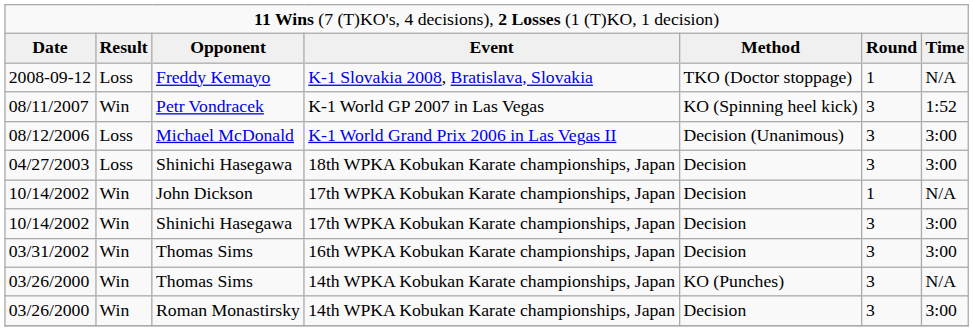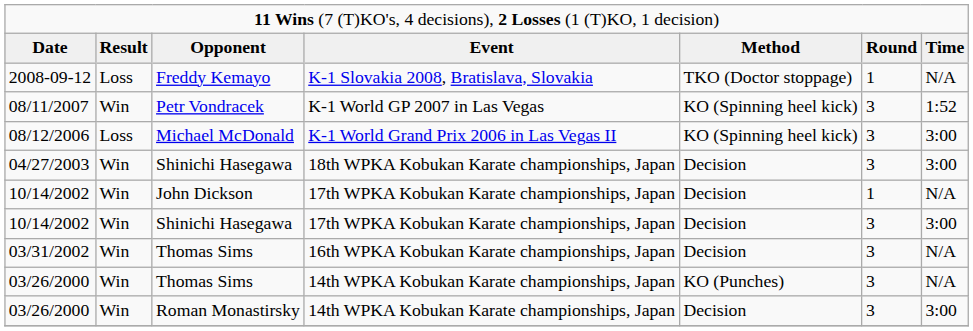 <table class="wikitable" style="margin:0.5em auto; font-size:85%">
 <tr>
 <td style="text-align: center" colspan=8><strong>11 Wins</strong> (7 (T)KO's, 4 decisions), <strong>2 Losses</strong> (1 (T)KO, 1 decision)</td>
 </tr>
 <tr>
 <td align="center" style="border-style: none none solid solid; background: #f0f0f0"><strong>Date</strong></td>
 <td align="center" style="border-style: none none solid solid; background: #f0f0f0"><strong>Result</strong></td>
 <td align="center" style="border-style: none none solid solid; background: #f0f0f0"><strong>Opponent</strong></td>
 <td align="center" style="border-style: none none solid solid; background: #f0f0f0"><strong>Event</strong></td>
 <td align="center" style="border-style: none none solid solid; background: #f0f0f0"><strong>Method</strong></td>
 <td align="center" style="border-style: none none solid solid; background: #f0f0f0"><strong>Round</strong></td>
 <td align="center" style="border-style: none none solid solid; background: #f0f0f0"><strong>Time</strong></td>
 </tr>
 <tr>
 <td>2008-09-12</td>
 <td>Loss</td>
 <td> <a href='#'>Freddy Kemayo</a></td>
 <td><a href='#'>K-1 Slovakia 2008</a>, <a href='#'>Bratislava, Slovakia</a></td>
 <td>TKO (Doctor stoppage)</td>
 <td>1</td>
 <td>N/A</td>
 </tr>
 <tr>
 <td>08/11/2007</td>
 <td>Win</td>
 <td> <a href='#'>Petr Vondracek</a></td>
 <td>K-1 World GP 2007 in Las Vegas</td>
 <td>KO (Spinning heel kick)</td>
 <td>3</td>
 <td>1:52</td>
 </tr>
 <tr>
 <td>08/12/2006</td>
 <td>Loss</td>
 <td> <a href='#'>Michael McDonald</a></td>
 <td><a href='#'>K-1 World Grand Prix 2006 in Las Vegas II</a></td>
-<td>Decision (Unanimous)</td>
+<td>KO (Spinning heel kick)</td>
 <td>3</td>
 <td>3:00</td>
 </tr>
 <tr>
 <td>04/27/2003</td>
-<td>Loss</td>
+<td> Win</td>
 <td> Shinichi Hasegawa</td>
 <td>18th WPKA Kobukan Karate championships, Japan</td>
 <td>Decision</td>
 <td>3</td>
 <td>3:00</td>
 </tr>
 <tr>
 <td>10/14/2002</td>
 <td> Win</td>
 <td> John Dickson</td>
 <td>17th WPKA Kobukan Karate championships, Japan</td>
 <td>Decision</td>
 <td>1</td>
 <td>N/A</td>
 </tr>
 <tr>
 <td>10/14/2002</td>
 <td> Win</td>
 <td> Shinichi Hasegawa</td>
 <td>17th WPKA Kobukan Karate championships, Japan</td>
 <td>Decision</td>
 <td>3</td>
 <td>3:00</td>
 </tr>
 <tr>
 <td>03/31/2002</td>
 <td> Win</td>
 <td> Thomas Sims</td>
 <td>16th WPKA Kobukan Karate championships, Japan</td>
 <td>Decision</td>
 <td>3</td>
-<td>3:00</td>
+<td>N/A</td>
 </tr>
 <tr>
 <td>03/26/2000</td>
 <td> Win</td>
 <td> Thomas Sims</td>
 <td>14th WPKA Kobukan Karate championships, Japan</td>
 <td>KO (Punches)</td>
 <td>3</td>
 <td>N/A</td>
 </tr>
 <tr>
 <td>03/26/2000</td>
 <td> Win</td>
 <td> Roman Monastirsky</td>
 <td>14th WPKA Kobukan Karate championships, Japan</td>
 <td>Decision</td>
 <td>3</td>
 <td>3:00</td>
 </tr>
 <tr>
 </tr>
 </table>
